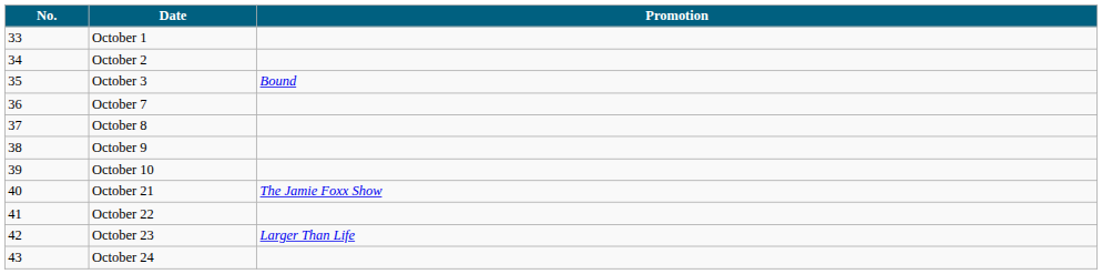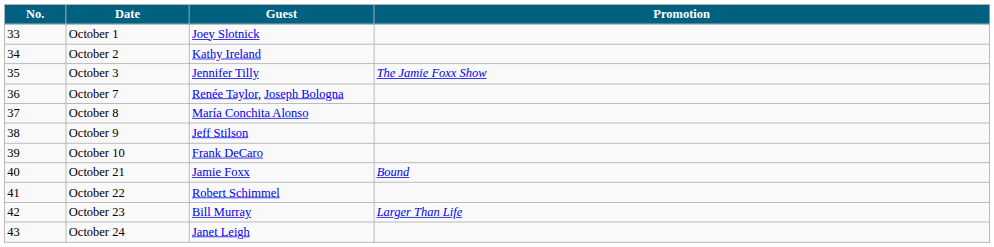 <table class="wikitable" width="100%">
 <tr>
 <th width="5%" style="background:#006080; color:#FFFFFF"><abbr>No.</abbr></th>
 <th width="10%" style="background:#006080; color:#FFFFFF">Date</th>
+<th width="15%" style="background:#006080; color:#FFFFFF">Guest</th>
 <th width="50%" style="background:#006080; color:#FFFFFF">Promotion</th>
 </tr>
 <tr>
 <td>33</td>
 <td>October 1</td>
+<td><a href='#'>Joey Slotnick</a></td>
 <td></td>
 </tr>
 <tr>
 <td>34</td>
 <td>October 2</td>
+<td><a href='#'>Kathy Ireland</a></td>
 <td></td>
 </tr>
 <tr>
 <td>35</td>
 <td>October 3</td>
-<td><em><a href='#'>Bound</a></em></td>
+<td><a href='#'>Jennifer Tilly</a></td>
+<td><em><a href='#'>The Jamie Foxx Show</a></em></td>
 </tr>
 <tr>
 <td>36</td>
 <td>October 7</td>
+<td><a href='#'>Renée Taylor</a>, <a href='#'>Joseph Bologna</a></td>
 <td></td>
 </tr>
 <tr>
 <td>37</td>
 <td>October 8</td>
+<td><a href='#'>María Conchita Alonso</a></td>
 <td></td>
 </tr>
 <tr>
 <td>38</td>
 <td>October 9</td>
+<td><a href='#'>Jeff Stilson</a></td>
 <td></td>
 </tr>
 <tr>
 <td>39</td>
 <td>October 10</td>
+<td><a href='#'>Frank DeCaro</a></td>
 <td></td>
 </tr>
 <tr>
 <td>40</td>
 <td>October 21</td>
-<td><em><a href='#'>The Jamie Foxx Show</a></em></td>
+<td><a href='#'>Jamie Foxx</a></td>
+<td><em><a href='#'>Bound</a></em></td>
 </tr>
 <tr>
 <td>41</td>
 <td>October 22</td>
+<td><a href='#'>Robert Schimmel</a></td>
 <td></td>
 </tr>
 <tr>
 <td>42</td>
 <td>October 23</td>
+<td><a href='#'>Bill Murray</a></td>
 <td><em><a href='#'>Larger Than Life</a></em></td>
 </tr>
 <tr>
 <td>43</td>
 <td>October 24</td>
+<td><a href='#'>Janet Leigh</a></td>
 <td></td>
 </tr>
 </table>
